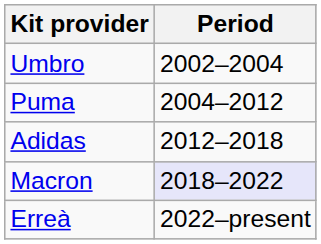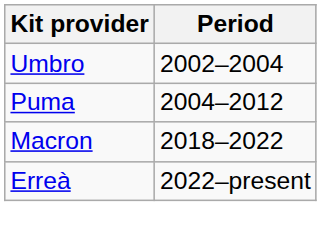 <table class="wikitable">
 <tr>
 <th>Kit provider</th>
 <th>Period</th>
 </tr>
 <tr>
 <td> <a href='#'>Umbro</a></td>
 <td>2002–2004</td>
 </tr>
 <tr>
 <td> <a href='#'>Puma</a></td>
 <td>2004–2012</td>
 </tr>
 <tr>
-<td> <a href='#'>Adidas</a></td>
-<td>2012–2018</td>
-</tr>
-<tr>
 <td> <a href='#'>Macron</a></td>
-<td style="background: lavender;">2018–2022</td>
+<td>2018–2022</td>
 </tr>
 <tr>
 <td> <a href='#'>Erreà</a></td>
 <td>2022–present</td>
 </tr>
 </table>
